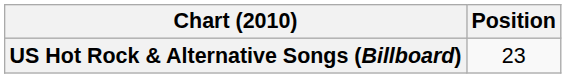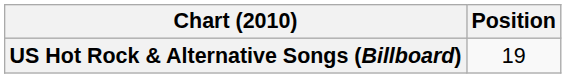 <table class="wikitable plainrowheaders" style="text-align:center">
 <tr>
 <th scope="col">Chart (2010)</th>
 <th scope="col">Position</th>
 </tr>
 <tr>
 <th scope="row">US Hot Rock & Alternative Songs (<em>Billboard</em>)</th>
-<td>23</td>
+<td>19</td>
 </tr>
 </table>
